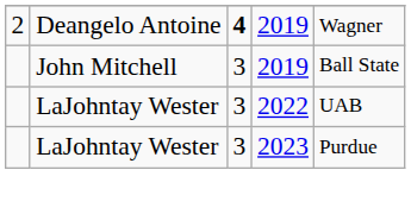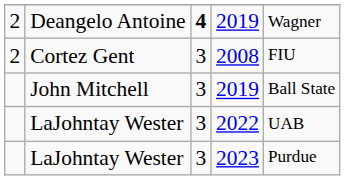 <table class="wikitable">
 <tr>
 </tr>
 <tr>
 <td>2</td>
 <td>Deangelo Antoine</td>
 <td><strong>4</strong></td>
 <td><a href='#'>2019</a></td>
 <td style="font-size:80%;">Wagner</td>
+</tr>
+<tr>
+<td>2</td>
+<td>Cortez Gent</td>
+<td>3</td>
+<td><a href='#'>2008</a></td>
+<td style="font-size:80%;">FIU</td>
 </tr>
 <tr>
 <td></td>
 <td>John Mitchell</td>
 <td>3</td>
 <td><a href='#'>2019</a></td>
 <td style="font-size:80%;">Ball State</td>
 </tr>
 <tr>
 <td></td>
 <td>LaJohntay Wester</td>
 <td>3</td>
 <td><a href='#'>2022</a></td>
 <td style="font-size:80%;">UAB</td>
 </tr>
 <tr>
 <td></td>
 <td>LaJohntay Wester</td>
 <td>3</td>
 <td><a href='#'>2023</a></td>
 <td style="font-size:80%;">Purdue</td>
 </tr>
 </table>
